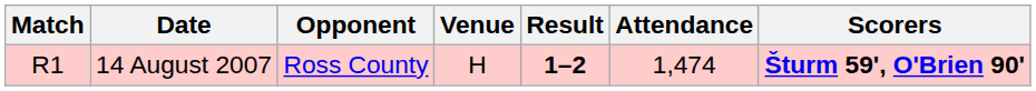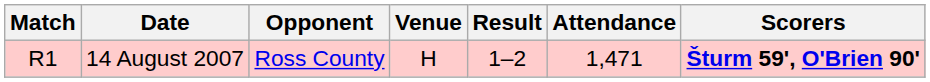 <table class="wikitable" style="font-size:100%; text-align:center">
 <tr>
 <th>Match</th>
 <th>Date</th>
 <th>Opponent</th>
 <th>Venue</th>
 <th>Result</th>
 <th>Attendance</th>
 <th>Scorers</th>
 </tr>
 <tr style="background: #FFCCCC;">
 <td>R1</td>
 <td>14 August 2007</td>
 <td><a href='#'>Ross County</a></td>
 <td>H</td>
-<td><strong>1–2</strong></td>
-<td>1,474</td>
+<td>1–2</td>
+<td>1,471</td>
 <td><strong><a href='#'>Šturm</a> 59', <a href='#'>O'Brien</a>  90'</strong></td>
 </tr>
 </table>
